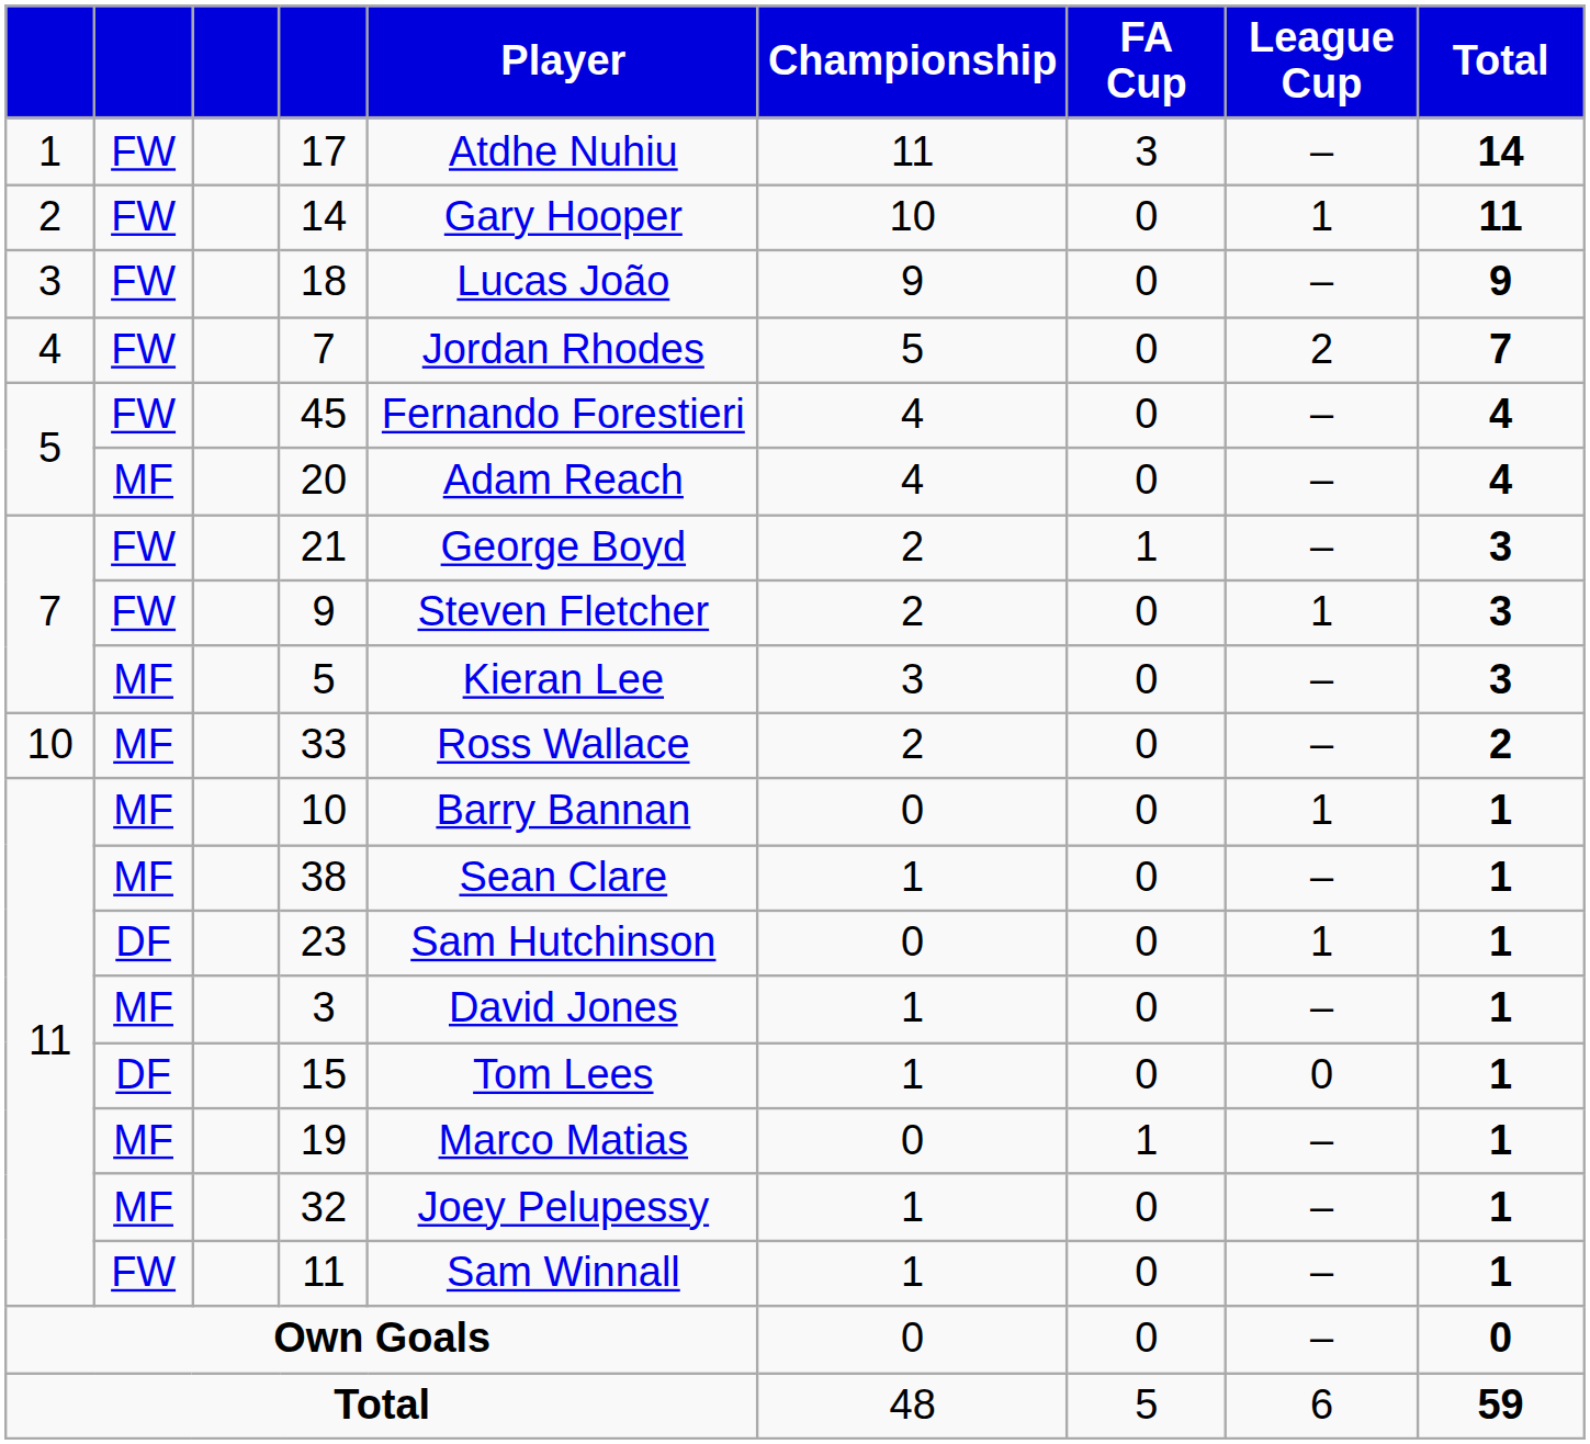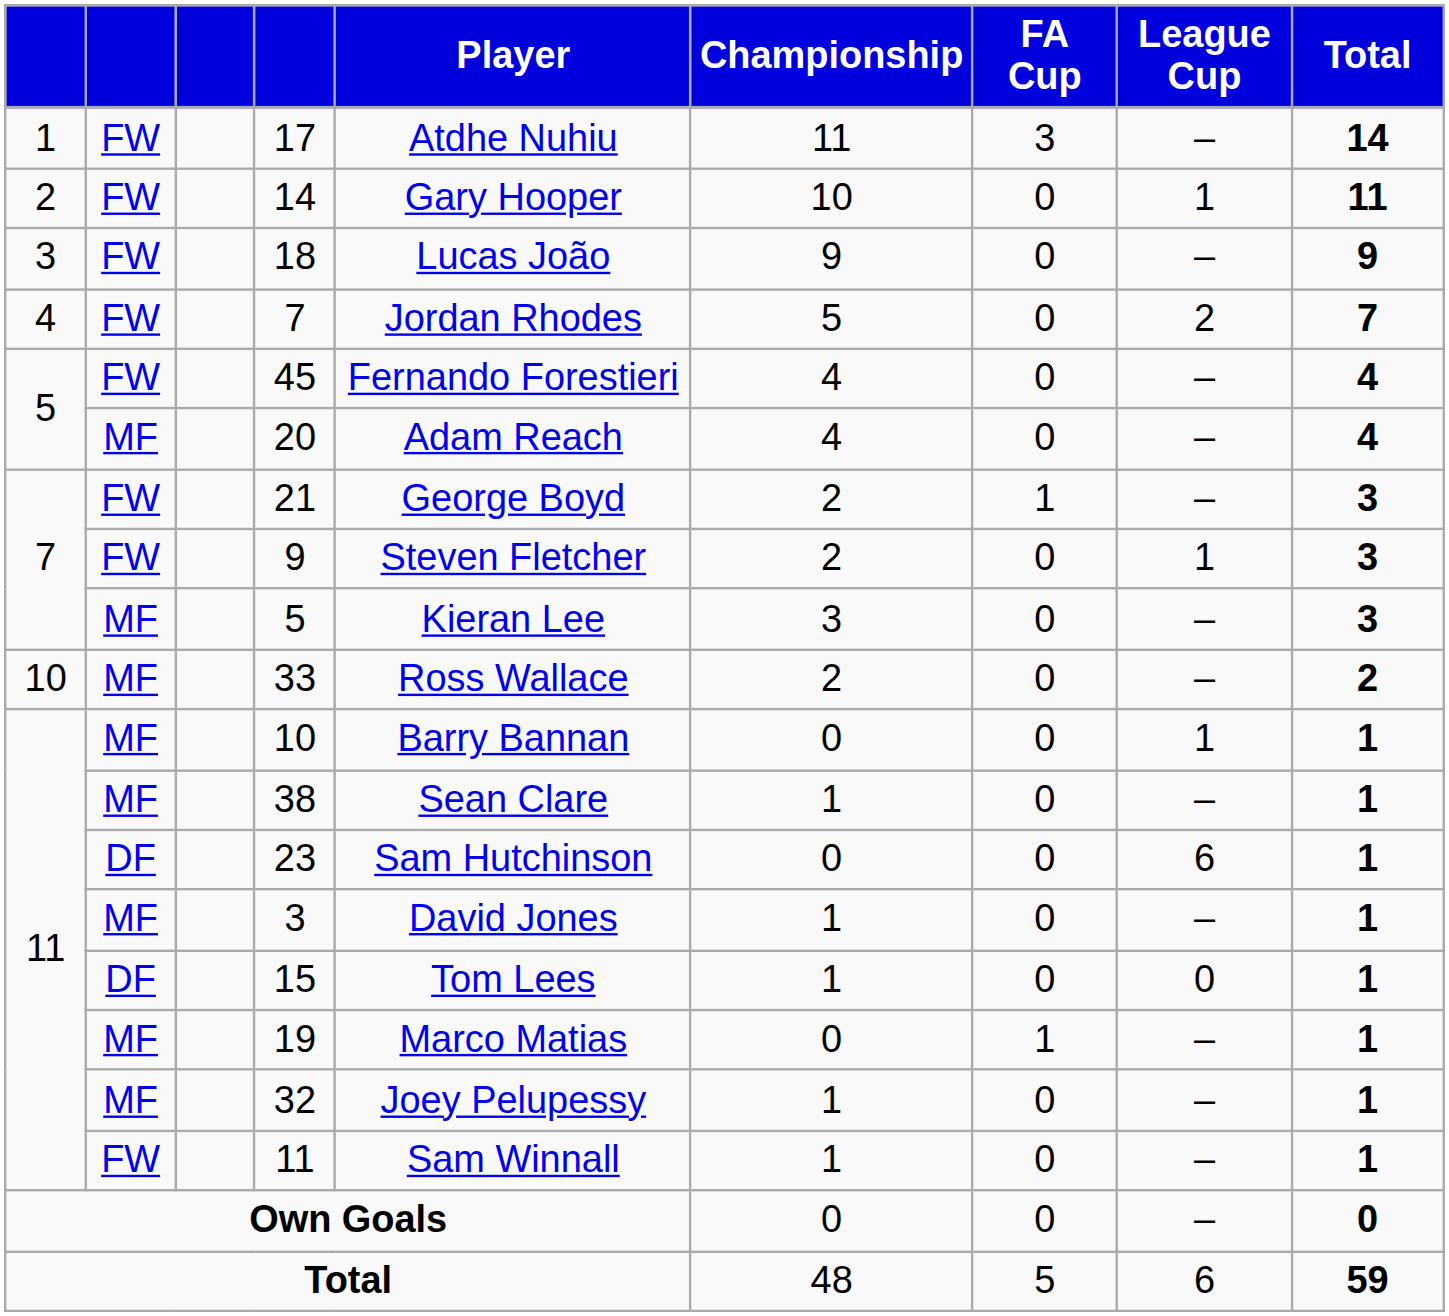 <table class="wikitable" style="text-align:center;">
 <tr>
 <th style="background:#00d; color:white; width:35px;"></th>
 <th style="background:#00d; color:white; width:35px;"></th>
 <th style="background:#00d; color:#fff; width:50px;"></th>
 <th style="background:#00d; color:white; width:35px;"></th>
 <th style="background:#00d; color:white; width:200px;">Player</th>
 <th style="background:#00d; color:white; width:75px;">Championship</th>
 <th style="background:#00d; color:white; width:75px;">FA Cup</th>
 <th style="background:#00d; color:white; width:75px;">League Cup</th>
 <th style="background:#00d; color:white; width:75px;">Total</th>
 </tr>
 <tr>
 <td align="center">1</td>
 <td align="center"><a href='#'>FW</a></td>
 <td align="center"></td>
 <td align="center">17</td>
 <td align="center"><a href='#'>Atdhe Nuhiu</a></td>
 <td align="center">11</td>
 <td align="center">3</td>
 <td align="center">–</td>
 <td align="center"><strong>14</strong></td>
 </tr>
 <tr>
 <td align="center">2</td>
 <td align="center"><a href='#'>FW</a></td>
 <td align="center"></td>
 <td align="center">14</td>
 <td align="center"><a href='#'>Gary Hooper</a></td>
 <td align="center">10</td>
 <td align="center">0</td>
 <td align="center">1</td>
 <td align="center"><strong>11</strong></td>
 </tr>
 <tr>
 <td align="center">3</td>
 <td align="center"><a href='#'>FW</a></td>
 <td align="center"></td>
 <td align="center">18</td>
 <td align="center"><a href='#'>Lucas João</a></td>
 <td align="center">9</td>
 <td align="center">0</td>
 <td align="center">–</td>
 <td align="center"><strong>9</strong></td>
 </tr>
 <tr>
 <td align="center">4</td>
 <td align="center"><a href='#'>FW</a></td>
 <td align="center"></td>
 <td align="center">7</td>
 <td align="center"><a href='#'>Jordan Rhodes</a></td>
 <td align="center">5</td>
 <td align="center">0</td>
 <td align="center">2</td>
 <td align="center"><strong>7</strong></td>
 </tr>
 <tr>
 <td rowspan=2 align="center">5</td>
 <td align="center"><a href='#'>FW</a></td>
 <td align="center"></td>
 <td align="center">45</td>
 <td align="center"><a href='#'>Fernando Forestieri</a></td>
 <td align="center">4</td>
 <td align="center">0</td>
 <td align="center">–</td>
 <td align="center"><strong>4</strong></td>
 </tr>
 <tr>
 <td align="center"><a href='#'>MF</a></td>
 <td align="center"></td>
 <td align="center">20</td>
 <td align="center"><a href='#'>Adam Reach</a></td>
 <td align="center">4</td>
 <td align="center">0</td>
 <td align="center">–</td>
 <td align="center"><strong>4</strong></td>
 </tr>
 <tr>
 <td align="center" rowspan=3>7</td>
 <td align="center"><a href='#'>FW</a></td>
 <td align="center"></td>
 <td align="center">21</td>
 <td align="center"><a href='#'>George Boyd</a></td>
 <td align="center">2</td>
 <td align="center">1</td>
 <td align="center">–</td>
 <td align="center"><strong>3</strong></td>
 </tr>
 <tr>
 <td align="center"><a href='#'>FW</a></td>
 <td align="center"></td>
 <td align="center">9</td>
 <td align="center"><a href='#'>Steven Fletcher</a></td>
 <td align="center">2</td>
 <td align="center">0</td>
 <td align="center">1</td>
 <td align="center"><strong>3</strong></td>
 </tr>
 <tr>
 <td align="center"><a href='#'>MF</a></td>
 <td align="center"></td>
 <td align="center">5</td>
 <td align="center"><a href='#'>Kieran Lee</a></td>
 <td align="center">3</td>
 <td align="center">0</td>
 <td align="center">–</td>
 <td align="center"><strong>3</strong></td>
 </tr>
 <tr>
 <td align="center">10</td>
 <td align="center"><a href='#'>MF</a></td>
 <td align="center"></td>
 <td align="center">33</td>
 <td align="center"><a href='#'>Ross Wallace</a></td>
 <td align="center">2</td>
 <td align="center">0</td>
 <td align="center">–</td>
 <td align="center"><strong>2</strong></td>
 </tr>
 <tr>
 <td align="center" rowspan=8>11</td>
 <td align="center"><a href='#'>MF</a></td>
 <td align="center"></td>
 <td align="center">10</td>
 <td align="center"><a href='#'>Barry Bannan</a></td>
 <td align="center">0</td>
 <td align="center">0</td>
 <td align="center">1</td>
 <td align="center"><strong>1</strong></td>
 </tr>
 <tr>
 <td align="center"><a href='#'>MF</a></td>
 <td align="center"></td>
 <td align="center">38</td>
 <td align="center"><a href='#'>Sean Clare</a></td>
 <td align="center">1</td>
 <td align="center">0</td>
 <td align="center">–</td>
 <td align="center"><strong>1</strong></td>
 </tr>
 <tr>
 <td align="center"><a href='#'>DF</a></td>
 <td align="center"></td>
 <td align="center">23</td>
 <td align="center"><a href='#'>Sam Hutchinson</a></td>
 <td align="center">0</td>
 <td align="center">0</td>
-<td align="center">1</td>
+<td>6</td>
 <td align="center"><strong>1</strong></td>
 </tr>
 <tr>
 <td align="center"><a href='#'>MF</a></td>
 <td align="center"></td>
 <td align="center">3</td>
 <td align="center"><a href='#'>David Jones</a></td>
 <td align="center">1</td>
 <td align="center">0</td>
 <td align="center">–</td>
 <td align="center"><strong>1</strong></td>
 </tr>
 <tr>
 <td align="center"><a href='#'>DF</a></td>
 <td align="center"></td>
 <td align="center">15</td>
 <td align="center"><a href='#'>Tom Lees</a></td>
 <td align="center">1</td>
 <td align="center">0</td>
 <td align="center">0</td>
 <td align="center"><strong>1</strong></td>
 </tr>
 <tr>
 <td align="center"><a href='#'>MF</a></td>
 <td align="center"></td>
 <td align="center">19</td>
 <td align="center"><a href='#'>Marco Matias</a></td>
 <td align="center">0</td>
 <td align="center">1</td>
 <td align="center">–</td>
 <td align="center"><strong>1</strong></td>
 </tr>
 <tr>
 <td align="center"><a href='#'>MF</a></td>
 <td align="center"></td>
 <td align="center">32</td>
 <td align="center"><a href='#'>Joey Pelupessy</a></td>
 <td align="center">1</td>
 <td align="center">0</td>
 <td align="center">–</td>
 <td align="center"><strong>1</strong></td>
 </tr>
 <tr>
 <td align="center"><a href='#'>FW</a></td>
 <td align="center"></td>
 <td align="center">11</td>
 <td align="center"><a href='#'>Sam Winnall</a></td>
 <td align="center">1</td>
 <td align="center">0</td>
 <td align="center">–</td>
 <td align="center"><strong>1</strong></td>
 </tr>
 <tr>
 <td colspan="5"><strong>Own Goals</strong></td>
 <td>0</td>
 <td>0</td>
 <td>–</td>
 <td><strong>0</strong></td>
 </tr>
 <tr>
 <td colspan="5"><strong>Total</strong></td>
 <td>48</td>
 <td>5</td>
 <td>6</td>
 <td><strong>59</strong></td>
 </tr>
 <tr>
 </tr>
 </table>
